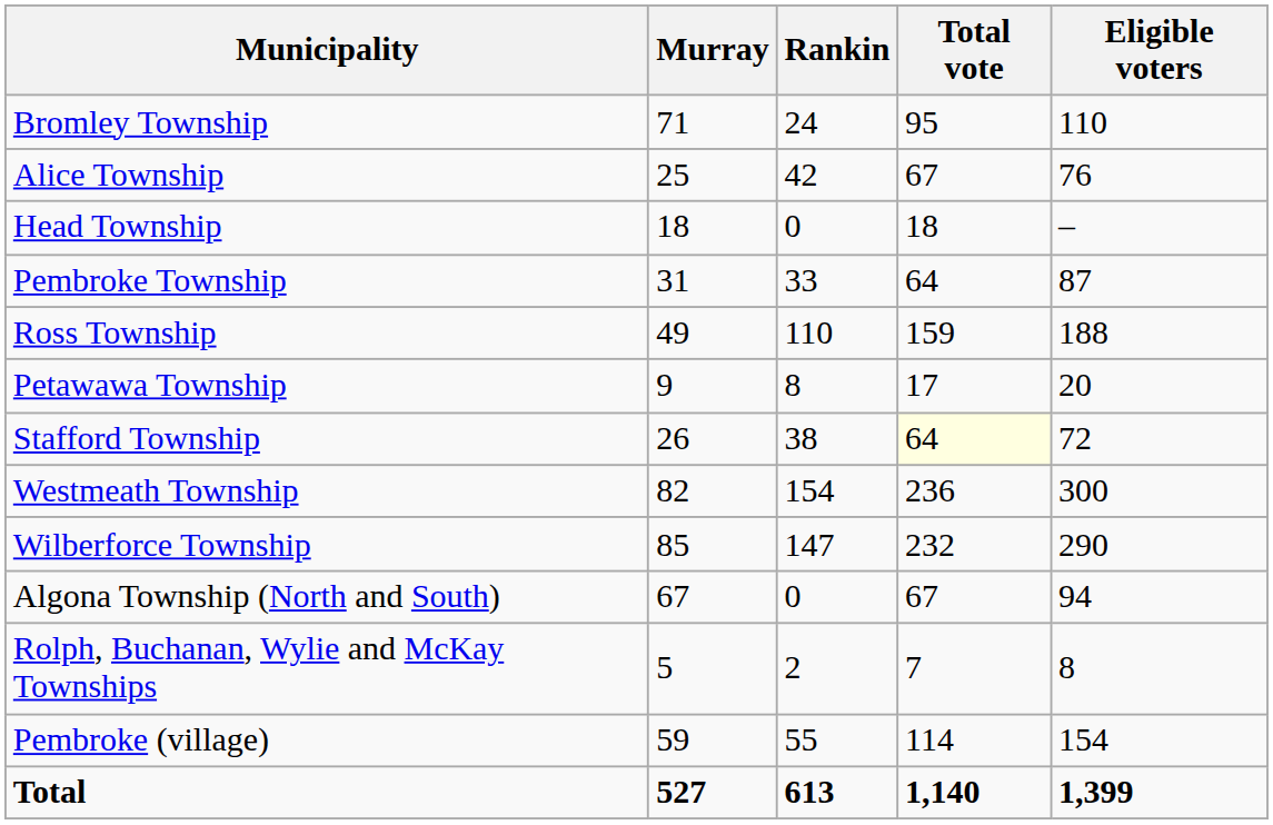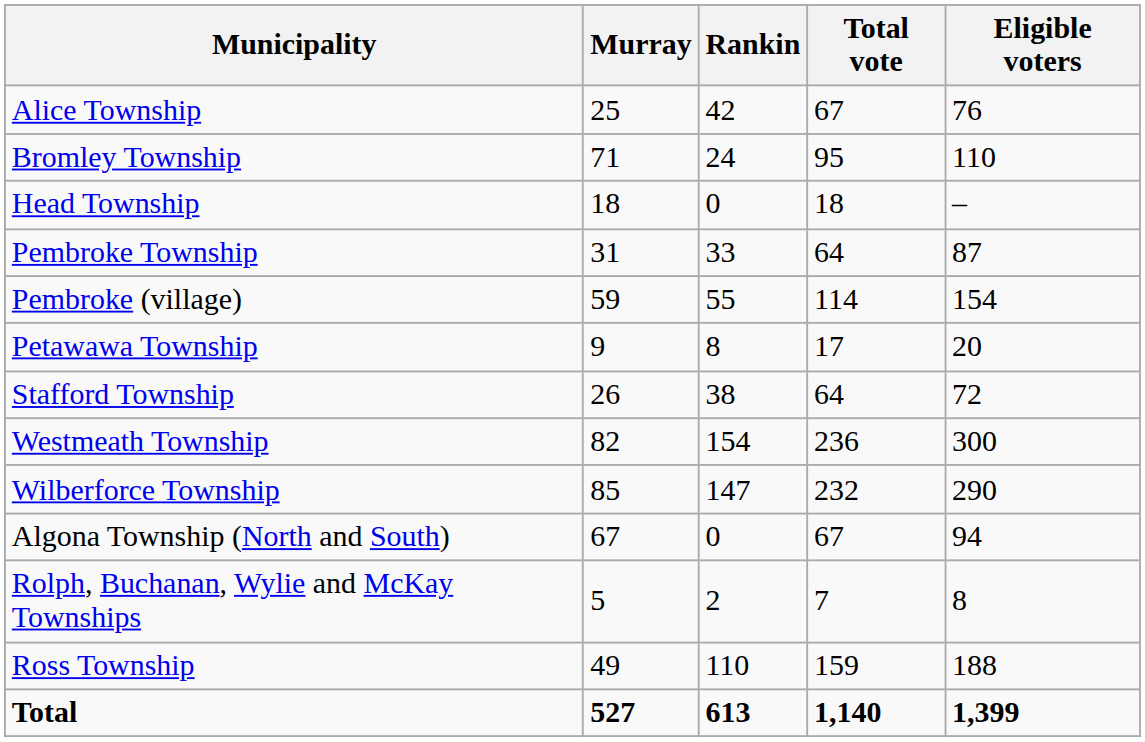 <table class="wikitable sortable">
 <tr>
 <th>Municipality</th>
 <th>Murray</th>
 <th>Rankin</th>
 <th>Total vote</th>
 <th>Eligible voters</th>
 </tr>
 <tr>
+<td><a href='#'>Alice Township</a></td>
+<td>25</td>
+<td>42</td>
+<td>67</td>
+<td>76</td>
+</tr>
+<tr>
 <td><a href='#'>Bromley Township</a></td>
 <td>71</td>
 <td>24</td>
 <td>95</td>
 <td>110</td>
-</tr>
-<tr>
-<td><a href='#'>Alice Township</a></td>
-<td>25</td>
-<td>42</td>
-<td>67</td>
-<td>76</td>
 </tr>
 <tr>
 <td><a href='#'>Head Township</a></td>
 <td>18</td>
 <td>0</td>
 <td>18</td>
 <td>–</td>
 </tr>
 <tr>
 <td><a href='#'>Pembroke Township</a></td>
 <td>31</td>
 <td>33</td>
 <td>64</td>
 <td>87</td>
 </tr>
 <tr>
-<td><a href='#'>Ross Township</a></td>
-<td>49</td>
-<td>110</td>
-<td>159</td>
-<td>188</td>
+<td><a href='#'>Pembroke</a> (village)</td>
+<td>59</td>
+<td>55</td>
+<td>114</td>
+<td>154</td>
 </tr>
 <tr>
 <td><a href='#'>Petawawa Township</a></td>
 <td>9</td>
 <td>8</td>
 <td>17</td>
 <td>20</td>
 </tr>
 <tr>
 <td><a href='#'>Stafford Township</a></td>
 <td>26</td>
 <td>38</td>
-<td style="background: lightyellow;">64</td>
+<td>64</td>
 <td>72</td>
 </tr>
 <tr>
 <td><a href='#'>Westmeath Township</a></td>
 <td>82</td>
 <td>154</td>
 <td>236</td>
 <td>300</td>
 </tr>
 <tr>
 <td><a href='#'>Wilberforce Township</a></td>
 <td>85</td>
 <td>147</td>
 <td>232</td>
 <td>290</td>
 </tr>
 <tr>
 <td>Algona Township (<a href='#'>North</a> and <a href='#'>South</a>)</td>
 <td>67</td>
 <td>0</td>
 <td>67</td>
 <td>94</td>
 </tr>
 <tr>
 <td><a href='#'>Rolph</a>, <a href='#'>Buchanan</a>, <a href='#'>Wylie</a> and <a href='#'>McKay Townships</a></td>
 <td>5</td>
 <td>2</td>
 <td>7</td>
 <td>8</td>
 </tr>
 <tr>
-<td><a href='#'>Pembroke</a> (village)</td>
-<td>59</td>
-<td>55</td>
-<td>114</td>
-<td>154</td>
+<td><a href='#'>Ross Township</a></td>
+<td>49</td>
+<td>110</td>
+<td>159</td>
+<td>188</td>
 </tr>
 <tr>
 <td><strong>Total</strong></td>
 <td><strong>527</strong></td>
 <td><strong> 613</strong></td>
 <td><strong>1,140</strong></td>
 <td><strong>1,399</strong></td>
 </tr>
 </table>
